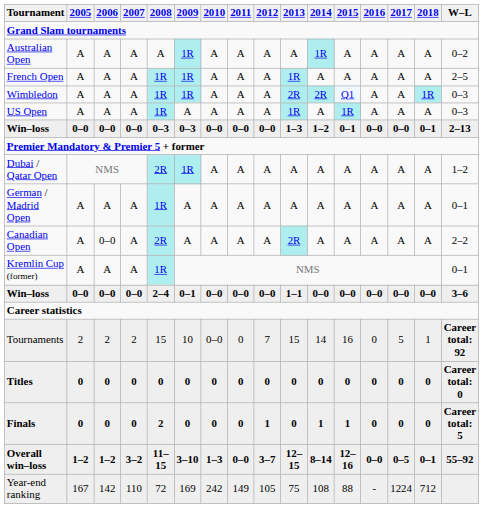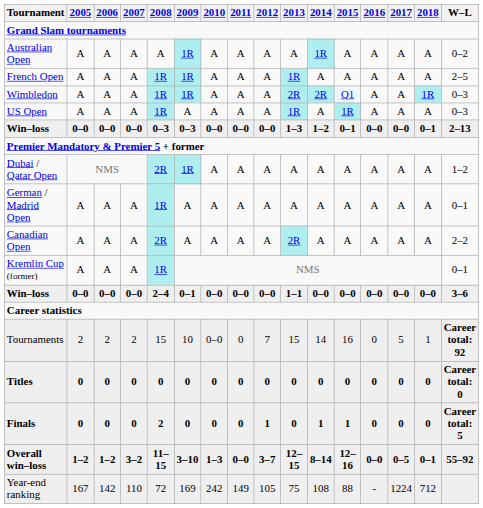 <table class=wikitable style=text-align:center;>
 <tr>
 <th>Tournament</th>
 <th><a href='#'>2005</a></th>
 <th><a href='#'>2006</a></th>
 <th><a href='#'>2007</a></th>
 <th><a href='#'>2008</a></th>
 <th><a href='#'>2009</a></th>
 <th><a href='#'>2010</a></th>
 <th><a href='#'>2011</a></th>
 <th><a href='#'>2012</a></th>
 <th><a href='#'>2013</a></th>
 <th><a href='#'>2014</a></th>
 <th><a href='#'>2015</a></th>
 <th><a href='#'>2016</a></th>
 <th><a href='#'>2017</a></th>
 <th><a href='#'>2018</a></th>
 <th>W–L</th>
 </tr>
 <tr>
 <td colspan="18" style=text-align:left><strong><a href='#'>Grand Slam tournaments</a></strong></td>
 </tr>
 <tr>
 <td style=text-align:left><a href='#'>Australian Open</a></td>
 <td>A</td>
 <td>A</td>
 <td>A</td>
 <td>A</td>
 <td style="background:#afeeee;"><a href='#'>1R</a></td>
 <td>A</td>
 <td>A</td>
 <td>A</td>
 <td>A</td>
 <td style="background:#afeeee;"><a href='#'>1R</a></td>
 <td>A</td>
 <td>A</td>
 <td>A</td>
 <td>A</td>
 <td>0–2</td>
 </tr>
 <tr>
 <td style=text-align:left><a href='#'>French Open</a></td>
 <td>A</td>
 <td>A</td>
 <td>A</td>
 <td style="background:#afeeee;"><a href='#'>1R</a></td>
 <td style="background:#afeeee;"><a href='#'>1R</a></td>
 <td>A</td>
 <td>A</td>
 <td>A</td>
 <td style="background:#afeeee;"><a href='#'>1R</a></td>
 <td>A</td>
 <td>A</td>
 <td>A</td>
 <td>A</td>
 <td>A</td>
 <td>2–5</td>
 </tr>
 <tr>
 <td style=text-align:left><a href='#'>Wimbledon</a></td>
 <td>A</td>
 <td>A</td>
 <td>A</td>
 <td style="background:#afeeee;"><a href='#'>1R</a></td>
 <td style="background:#afeeee;"><a href='#'>1R</a></td>
 <td>A</td>
 <td>A</td>
 <td>A</td>
 <td style="background:#afeeee;"><a href='#'>2R</a></td>
 <td style="background:#afeeee;"><a href='#'>2R</a></td>
 <td style="background:#f0f8ff;"><a href='#'>Q1</a></td>
 <td>A</td>
 <td>A</td>
 <td style="background:#afeeee;"><a href='#'>1R</a></td>
 <td>0–3</td>
 </tr>
 <tr>
 <td style=text-align:left><a href='#'>US Open</a></td>
 <td>A</td>
 <td>A</td>
 <td>A</td>
 <td style="background:#afeeee;"><a href='#'>1R</a></td>
 <td>A</td>
 <td>A</td>
 <td>A</td>
 <td>A</td>
 <td style="background:#afeeee;"><a href='#'>1R</a></td>
 <td>A</td>
 <td style="background:#afeeee;"><a href='#'>1R</a></td>
 <td>A</td>
 <td>A</td>
 <td>A</td>
 <td>0–3</td>
 </tr>
 <tr style="background:#efefef;font-weight:bold">
 <td style=text-align:left>Win–loss</td>
 <td>0–0</td>
 <td>0–0</td>
 <td>0–0</td>
 <td>0–3</td>
 <td>0–3</td>
 <td>0–0</td>
 <td>0–0</td>
 <td>0–0</td>
 <td>1–3</td>
 <td>1–2</td>
 <td>0–1</td>
 <td>0–0</td>
 <td>0–0</td>
 <td>0–1</td>
 <td>2–13</td>
 </tr>
 <tr>
 <td colspan="18" style=text-align:left><strong><a href='#'>Premier Mandatory & Premier 5</a> + former</strong></td>
 </tr>
 <tr>
 <td style=text-align:left><a href='#'>Dubai</a> / <a href='#'>Qatar Open</a></td>
 <td colspan="3" style=color:#767676>NMS</td>
 <td style="background:#afeeee;"><a href='#'>2R</a></td>
 <td style="background:#afeeee;"><a href='#'>1R</a></td>
 <td>A</td>
 <td>A</td>
 <td>A</td>
 <td>A</td>
 <td>A</td>
 <td>A</td>
 <td>A</td>
 <td>A</td>
 <td>A</td>
 <td>1–2</td>
 </tr>
 <tr>
 <td style=text-align:left><a href='#'>German</a> / <a href='#'>Madrid Open</a></td>
 <td>A</td>
 <td>A</td>
 <td>A</td>
 <td style="background:#afeeee;"><a href='#'>1R</a></td>
 <td>A</td>
 <td>A</td>
 <td>A</td>
 <td>A</td>
 <td>A</td>
 <td>A</td>
 <td>A</td>
 <td>A</td>
 <td>A</td>
 <td>A</td>
 <td>0–1</td>
 </tr>
 <tr>
 <td style=text-align:left><a href='#'>Canadian Open</a></td>
 <td>A</td>
-<td>0–0</td>
+<td>A</td>
 <td>A</td>
 <td style="background:#afeeee;"><a href='#'>2R</a></td>
 <td>A</td>
 <td>A</td>
 <td>A</td>
 <td>A</td>
 <td style="background:#afeeee;"><a href='#'>2R</a></td>
 <td>A</td>
 <td>A</td>
 <td>A</td>
 <td>A</td>
 <td>A</td>
 <td>2–2</td>
 </tr>
 <tr>
 <td style=text-align:left><a href='#'>Kremlin Cup</a> <small>(former)</small></td>
 <td>A</td>
 <td>A</td>
 <td>A</td>
 <td style="background:#afeeee;"><a href='#'>1R</a></td>
 <td colspan="10"  style=color:#767676>NMS</td>
 <td>0–1</td>
 </tr>
 <tr style="background:#efefef;font-weight:bold">
 <td style=text-align:left>Win–loss</td>
 <td>0–0</td>
 <td>0–0</td>
 <td>0–0</td>
 <td>2–4</td>
 <td>0–1</td>
 <td>0–0</td>
 <td>0–0</td>
 <td>0–0</td>
 <td>1–1</td>
 <td>0–0</td>
 <td>0–0</td>
 <td>0–0</td>
 <td>0–0</td>
 <td>0–0</td>
 <td>3–6</td>
 </tr>
 <tr>
 <td colspan="18" style=text-align:left><strong>Career statistics</strong></td>
 </tr>
 <tr style=background:#efefef>
 <td style=text-align:left>Tournaments</td>
 <td>2</td>
 <td>2</td>
 <td>2</td>
 <td>15</td>
 <td>10</td>
 <td>0–0</td>
 <td>0</td>
 <td>7</td>
 <td>15</td>
 <td>14</td>
 <td>16</td>
 <td>0</td>
 <td>5</td>
 <td>1</td>
 <td colspan="3"><strong>Career total: 92</strong></td>
 </tr>
 <tr style="background:#efefef;font-weight:bold">
 <td style=text-align:left>Titles</td>
 <td>0</td>
 <td>0</td>
 <td>0</td>
 <td>0</td>
 <td>0</td>
 <td>0</td>
 <td>0</td>
 <td>0</td>
 <td>0</td>
 <td>0</td>
 <td>0</td>
 <td>0</td>
 <td>0</td>
 <td>0</td>
 <td colspan="3">Career total: 0</td>
 </tr>
 <tr style="background:#efefef;font-weight:bold">
 <td style=text-align:left>Finals</td>
 <td>0</td>
 <td>0</td>
 <td>0</td>
 <td>2</td>
 <td>0</td>
 <td>0</td>
 <td>0</td>
 <td>1</td>
 <td>0</td>
 <td>1</td>
 <td>1</td>
 <td>0</td>
 <td>0</td>
 <td>0</td>
 <td colspan="3">Career total: 5</td>
 </tr>
 <tr style="background:#efefef;font-weight:bold">
 <td style=text-align:left>Overall win–loss</td>
 <td>1–2</td>
 <td>1–2</td>
 <td>3–2</td>
 <td>11–15</td>
 <td>3–10</td>
 <td>1–3</td>
 <td>0–0</td>
 <td>3–7</td>
 <td>12–15</td>
 <td>8–14</td>
 <td>12–16</td>
 <td>0–0</td>
 <td>0–5</td>
 <td>0–1</td>
 <td>55–92</td>
 </tr>
 <tr style=background:#efefef>
 <td style=text-align:left>Year-end ranking</td>
 <td>167</td>
 <td>142</td>
 <td>110</td>
 <td>72</td>
 <td>169</td>
 <td>242</td>
 <td>149</td>
 <td>105</td>
 <td>75</td>
 <td>108</td>
 <td>88</td>
 <td>-</td>
 <td>1224</td>
 <td>712</td>
 <td colspan="3"></td>
 </tr>
 </table>
